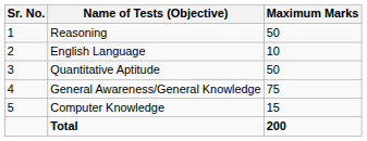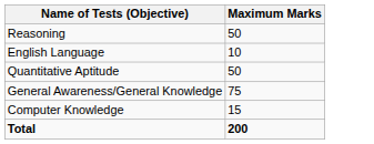 <table class="wikitable">
 <tr>
-<th>Sr. No.</th>
 <th>Name of Tests (Objective)</th>
 <th>Maximum Marks</th>
 </tr>
 <tr>
-<td>1</td>
 <td>Reasoning</td>
 <td>50</td>
 </tr>
 <tr>
-<td>2</td>
 <td>English Language</td>
 <td>10</td>
 </tr>
 <tr>
-<td>3</td>
 <td>Quantitative Aptitude</td>
 <td>50</td>
 </tr>
 <tr>
-<td>4</td>
 <td>General Awareness/General Knowledge</td>
 <td>75</td>
 </tr>
 <tr>
-<td>5</td>
 <td>Computer Knowledge</td>
 <td>15</td>
 </tr>
 <tr>
-<td></td>
 <td><strong>Total</strong></td>
 <td><strong>200</strong></td>
 </tr>
 </table>
